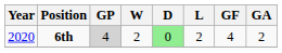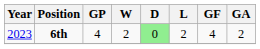 <table class="wikitable" style="text-align: center;">
 <tr>
 <th>Year</th>
 <th>Position</th>
 <th width=30>GP</th>
 <th width=30>W</th>
 <th width=30>D</th>
 <th width=30>L</th>
 <th width=30>GF</th>
 <th width=30>GA</th>
 </tr>
 <tr>
-<td> <a href='#'>2020</a></td>
+<td> <a href='#'>2023</a></td>
 <td><strong>6th</strong></td>
-<td style="background: lightgrey;">4</td>
+<td>4</td>
 <td>2</td>
 <td style="background: lightgreen;">0</td>
 <td>2</td>
 <td>4</td>
 <td>2</td>
 </tr>
 <tr>
 </tr>
 </table>
